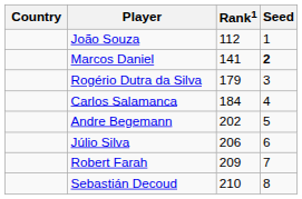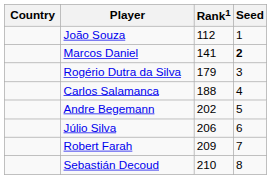 <table class="sortable wikitable">
 <tr>
 <th width="70">Country</th>
 <th width="175">Player</th>
 <th>Rank<sup>1</sup></th>
 <th>Seed</th>
 </tr>
 <tr>
 <td></td>
 <td><a href='#'>João Souza</a></td>
 <td>112</td>
 <td>1</td>
 </tr>
 <tr>
 <td></td>
 <td><a href='#'>Marcos Daniel</a></td>
 <td>141</td>
 <td><strong>2</strong></td>
 </tr>
 <tr>
 <td></td>
 <td><a href='#'>Rogério Dutra da Silva</a></td>
 <td>179</td>
 <td>3</td>
 </tr>
 <tr>
 <td></td>
 <td><a href='#'>Carlos Salamanca</a></td>
-<td>184</td>
+<td>188</td>
 <td>4</td>
 </tr>
 <tr>
 <td></td>
 <td><a href='#'>Andre Begemann</a></td>
 <td>202</td>
 <td>5</td>
 </tr>
 <tr>
 <td></td>
 <td><a href='#'>Júlio Silva</a></td>
 <td>206</td>
 <td>6</td>
 </tr>
 <tr>
 <td></td>
 <td><a href='#'>Robert Farah</a></td>
 <td>209</td>
 <td>7</td>
 </tr>
 <tr>
 <td></td>
 <td><a href='#'>Sebastián Decoud</a></td>
 <td>210</td>
 <td>8</td>
 </tr>
 </table>
